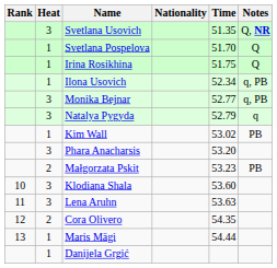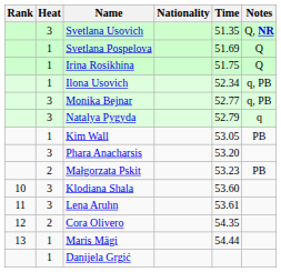 <table class="wikitable sortable" style="text-align:center">
 <tr>
 <th>Rank</th>
 <th>Heat</th>
 <th>Name</th>
 <th>Nationality</th>
 <th>Time</th>
 <th>Notes</th>
 </tr>
 <tr bgcolor=ccffcc>
 <td></td>
 <td>3</td>
 <td align="left"><a href='#'>Svetlana Usovich</a></td>
 <td align=left></td>
 <td>51.35</td>
 <td>Q, <strong><a href='#'>NR</a></strong></td>
 </tr>
 <tr bgcolor=ccffcc>
 <td></td>
 <td>1</td>
 <td align="left"><a href='#'>Svetlana Pospelova</a></td>
 <td align=left></td>
-<td>51.70</td>
+<td>51.69</td>
 <td>Q</td>
 </tr>
 <tr bgcolor=ccffcc>
 <td></td>
 <td>1</td>
 <td align="left"><a href='#'>Irina Rosikhina</a></td>
 <td align=left></td>
 <td>51.75</td>
 <td>Q</td>
 </tr>
 <tr bgcolor=ddffdd>
 <td></td>
 <td>1</td>
 <td align="left"><a href='#'>Ilona Usovich</a></td>
 <td align=left></td>
 <td>52.34</td>
 <td>q, PB</td>
 </tr>
 <tr bgcolor=ddffdd>
 <td></td>
 <td>3</td>
 <td align="left"><a href='#'>Monika Bejnar</a></td>
 <td align=left></td>
 <td>52.77</td>
 <td>q, PB</td>
 </tr>
 <tr bgcolor=ddffdd>
 <td></td>
 <td>3</td>
 <td align="left"><a href='#'>Natalya Pygyda</a></td>
 <td align=left></td>
 <td>52.79</td>
 <td>q</td>
 </tr>
 <tr>
 <td></td>
 <td>1</td>
 <td align="left"><a href='#'>Kim Wall</a></td>
 <td align=left></td>
-<td>53.02</td>
+<td>53.05</td>
 <td>PB</td>
 </tr>
 <tr>
 <td></td>
 <td>3</td>
 <td align="left"><a href='#'>Phara Anacharsis</a></td>
 <td align=left></td>
 <td>53.20</td>
 <td></td>
 </tr>
 <tr>
 <td></td>
 <td>2</td>
 <td align="left"><a href='#'>Małgorzata Pskit</a></td>
 <td align=left></td>
 <td>53.23</td>
 <td>PB</td>
 </tr>
 <tr>
 <td>10</td>
 <td>3</td>
 <td align="left"><a href='#'>Klodiana Shala</a></td>
 <td align=left></td>
 <td>53.60</td>
 <td></td>
 </tr>
 <tr>
 <td>11</td>
 <td>3</td>
 <td align="left"><a href='#'>Lena Aruhn</a></td>
 <td align=left></td>
-<td>53.63</td>
+<td>53.61</td>
 <td></td>
 </tr>
 <tr>
 <td>12</td>
 <td>2</td>
 <td align="left"><a href='#'>Cora Olivero</a></td>
 <td align=left></td>
 <td>54.35</td>
 <td></td>
 </tr>
 <tr>
 <td>13</td>
 <td>1</td>
 <td align="left"><a href='#'>Maris Mägi</a></td>
 <td align=left></td>
 <td>54.44</td>
 <td></td>
 </tr>
 <tr>
 <td></td>
 <td>1</td>
 <td align="left"><a href='#'>Danijela Grgić</a></td>
 <td align=left></td>
 <td></td>
 <td></td>
 </tr>
 </table>
